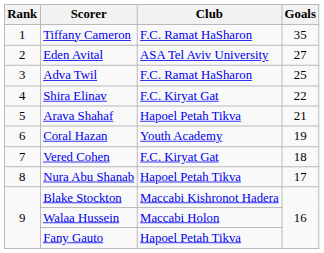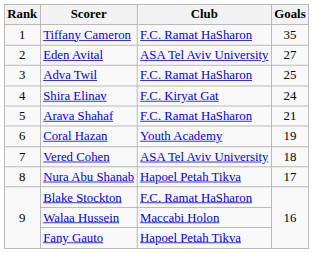 <table class="wikitable" style="text-align:center">
 <tr>
 <th>Rank</th>
 <th>Scorer</th>
 <th>Club</th>
 <th>Goals</th>
 </tr>
 <tr>
 <td>1</td>
 <td align="left"> <a href='#'>Tiffany Cameron</a></td>
 <td align="left"><a href='#'>F.C. Ramat HaSharon</a></td>
 <td>35</td>
 </tr>
 <tr>
 <td>2</td>
 <td align="left"> <a href='#'>Eden Avital</a></td>
 <td align="left"><a href='#'>ASA Tel Aviv University</a></td>
 <td>27</td>
 </tr>
 <tr>
 <td>3</td>
 <td align="left"> <a href='#'>Adva Twil</a></td>
 <td align="left"><a href='#'>F.C. Ramat HaSharon</a></td>
 <td>25</td>
 </tr>
 <tr>
 <td>4</td>
 <td align="left"> <a href='#'>Shira Elinav</a></td>
 <td align="left"><a href='#'>F.C. Kiryat Gat</a></td>
-<td>22</td>
+<td>24</td>
 </tr>
 <tr>
 <td>5</td>
 <td align="left"> <a href='#'>Arava Shahaf</a></td>
-<td align="left"><a href='#'>Hapoel Petah Tikva</a></td>
+<td align="left"><a href='#'>F.C. Ramat HaSharon</a></td>
 <td>21</td>
 </tr>
 <tr>
 <td>6</td>
 <td align="left"> <a href='#'>Coral Hazan</a></td>
 <td align="left"><a href='#'>Youth Academy</a></td>
 <td>19</td>
 </tr>
 <tr>
 <td>7</td>
 <td align="left"> <a href='#'>Vered Cohen</a></td>
-<td align="left"><a href='#'>F.C. Kiryat Gat</a></td>
+<td align="left"><a href='#'>ASA Tel Aviv University</a></td>
 <td>18</td>
 </tr>
 <tr>
 <td>8</td>
 <td align="left"> <a href='#'>Nura Abu Shanab</a></td>
 <td align="left"><a href='#'>Hapoel Petah Tikva</a></td>
 <td>17</td>
 </tr>
 <tr>
 <td rowspan=3>9</td>
 <td align="left"> <a href='#'>Blake Stockton</a></td>
-<td align="left"><a href='#'>Maccabi Kishronot Hadera</a></td>
+<td align="left"><a href='#'>F.C. Ramat HaSharon</a></td>
 <td rowspan=3>16</td>
 </tr>
 <tr>
 <td align="left"> <a href='#'>Walaa Hussein</a></td>
 <td align="left"><a href='#'>Maccabi Holon</a></td>
 </tr>
 <tr>
 <td align="left"> <a href='#'>Fany Gauto</a></td>
 <td align="left"><a href='#'>Hapoel Petah Tikva</a></td>
 </tr>
 </table>
